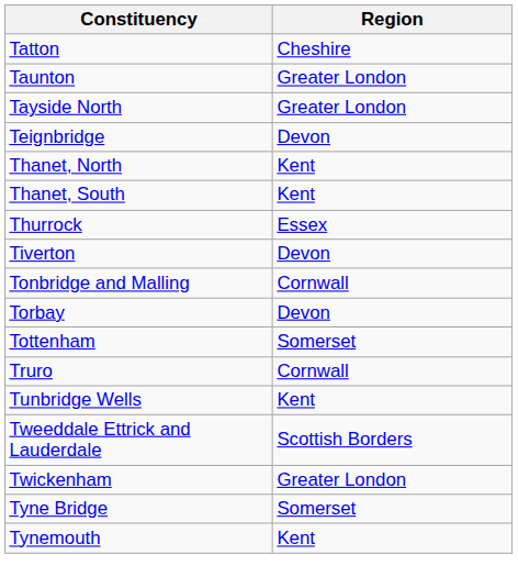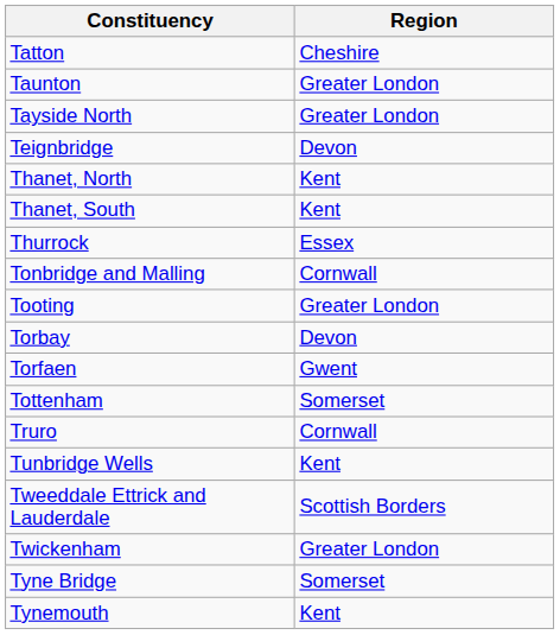 <table class="wikitable">
 <tr>
 <th width="225px">Constituency</th>
 <th width="200px">Region</th>
 </tr>
 <tr>
 <td><a href='#'>Tatton</a></td>
 <td><a href='#'>Cheshire</a></td>
 </tr>
 <tr>
 <td><a href='#'>Taunton</a></td>
 <td><a href='#'>Greater London</a></td>
 </tr>
 <tr>
 <td><a href='#'>Tayside North</a></td>
 <td><a href='#'>Greater London</a></td>
 </tr>
 <tr>
 <td><a href='#'>Teignbridge</a></td>
 <td><a href='#'>Devon</a></td>
 </tr>
 <tr>
 <td><a href='#'>Thanet, North</a></td>
 <td><a href='#'>Kent</a></td>
 </tr>
 <tr>
 <td><a href='#'>Thanet, South</a></td>
 <td><a href='#'>Kent</a></td>
 </tr>
 <tr>
 <td><a href='#'>Thurrock</a></td>
 <td><a href='#'>Essex</a></td>
 </tr>
 <tr>
-<td><a href='#'>Tiverton</a></td>
-<td><a href='#'>Devon</a></td>
-</tr>
-<tr>
 <td><a href='#'>Tonbridge and Malling</a></td>
 <td><a href='#'>Cornwall</a></td>
 </tr>
 <tr>
+<td><a href='#'>Tooting</a></td>
+<td><a href='#'>Greater London</a></td>
+</tr>
+<tr>
 <td><a href='#'>Torbay</a></td>
 <td><a href='#'>Devon</a></td>
+</tr>
+<tr>
+<td><a href='#'>Torfaen</a></td>
+<td><a href='#'>Gwent</a></td>
 </tr>
 <tr>
 <td><a href='#'>Tottenham</a></td>
 <td><a href='#'>Somerset</a></td>
 </tr>
 <tr>
 <td><a href='#'>Truro</a></td>
 <td><a href='#'>Cornwall</a></td>
 </tr>
 <tr>
 <td><a href='#'>Tunbridge Wells</a></td>
 <td><a href='#'>Kent</a></td>
 </tr>
 <tr>
 <td><a href='#'>Tweeddale Ettrick and Lauderdale</a></td>
 <td><a href='#'>Scottish Borders</a></td>
 </tr>
 <tr>
 <td><a href='#'>Twickenham</a></td>
 <td><a href='#'>Greater London</a></td>
 </tr>
 <tr>
 <td><a href='#'>Tyne Bridge</a></td>
 <td><a href='#'>Somerset</a></td>
 </tr>
 <tr>
 <td><a href='#'>Tynemouth</a></td>
 <td><a href='#'>Kent</a></td>
 </tr>
 </table>
